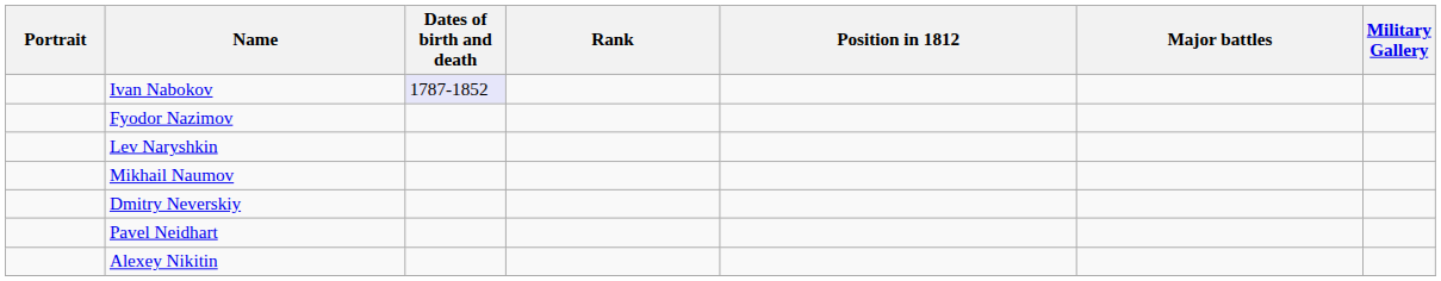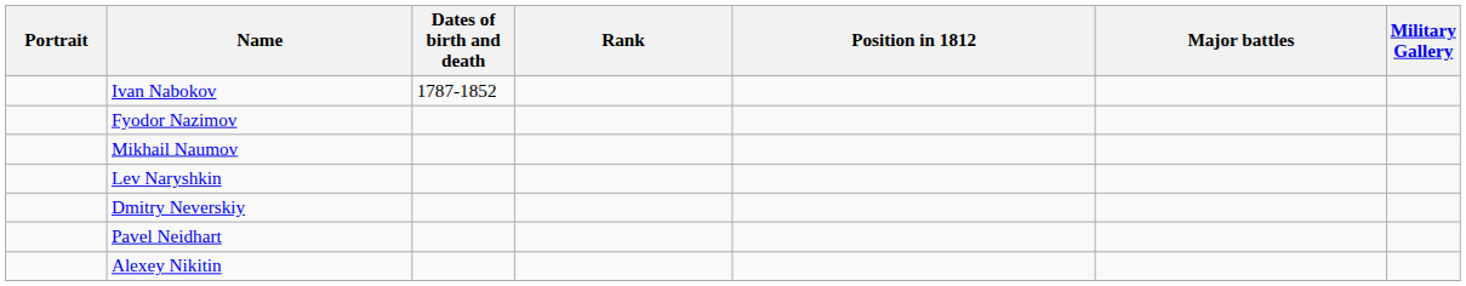 <table width=100% class="wikitable">
 <tr>
 <th width=7%>Portrait</th>
 <th width=21%>Name</th>
 <th width=7%>Dates of birth and death</th>
 <th width=15%>Rank</th>
 <th width=25%>Position in 1812</th>
 <th width=20%>Major battles</th>
 <th width=5%><a href='#'>Military Gallery</a></th>
 </tr>
 <tr>
 <td></td>
 <td><a href='#'>Ivan Nabokov</a></td>
-<td style="background: lavender;">1787-1852</td>
+<td>1787-1852</td>
 <td></td>
 <td></td>
 <td></td>
 <td></td>
 </tr>
 <tr>
 <td></td>
 <td><a href='#'>Fyodor Nazimov</a></td>
 <td></td>
 <td></td>
 <td></td>
 <td></td>
 <td></td>
 </tr>
 <tr>
 <td></td>
-<td><a href='#'>Lev Naryshkin</a></td>
+<td><a href='#'>Mikhail Naumov</a></td>
 <td></td>
 <td></td>
 <td></td>
 <td></td>
 <td></td>
 </tr>
 <tr>
 <td></td>
-<td><a href='#'>Mikhail Naumov</a></td>
+<td><a href='#'>Lev Naryshkin</a></td>
 <td></td>
 <td></td>
 <td></td>
 <td></td>
 <td></td>
 </tr>
 <tr>
 <td></td>
 <td><a href='#'>Dmitry Neverskiy</a></td>
 <td></td>
 <td></td>
 <td></td>
 <td></td>
 <td></td>
 </tr>
 <tr>
 <td></td>
 <td><a href='#'>Pavel Neidhart</a></td>
 <td></td>
 <td></td>
 <td></td>
 <td></td>
 <td></td>
 </tr>
 <tr>
 <td></td>
 <td><a href='#'>Alexey Nikitin</a></td>
 <td></td>
 <td></td>
 <td></td>
 <td></td>
 <td></td>
 </tr>
 <tr>
 </tr>
 </table>
